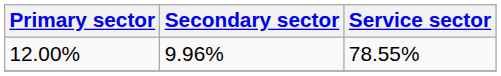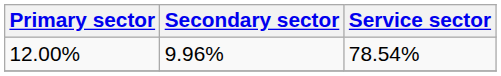 <table class="wikitable">
 <tr>
 <th><a href='#'>Primary sector</a></th>
 <th><a href='#'>Secondary sector</a></th>
 <th><a href='#'>Service sector</a></th>
 </tr>
 <tr>
 <td>12.00%</td>
 <td>9.96%</td>
-<td>78.55%</td>
+<td>78.54%</td>
 </tr>
 <tr>
 </tr>
 </table>
